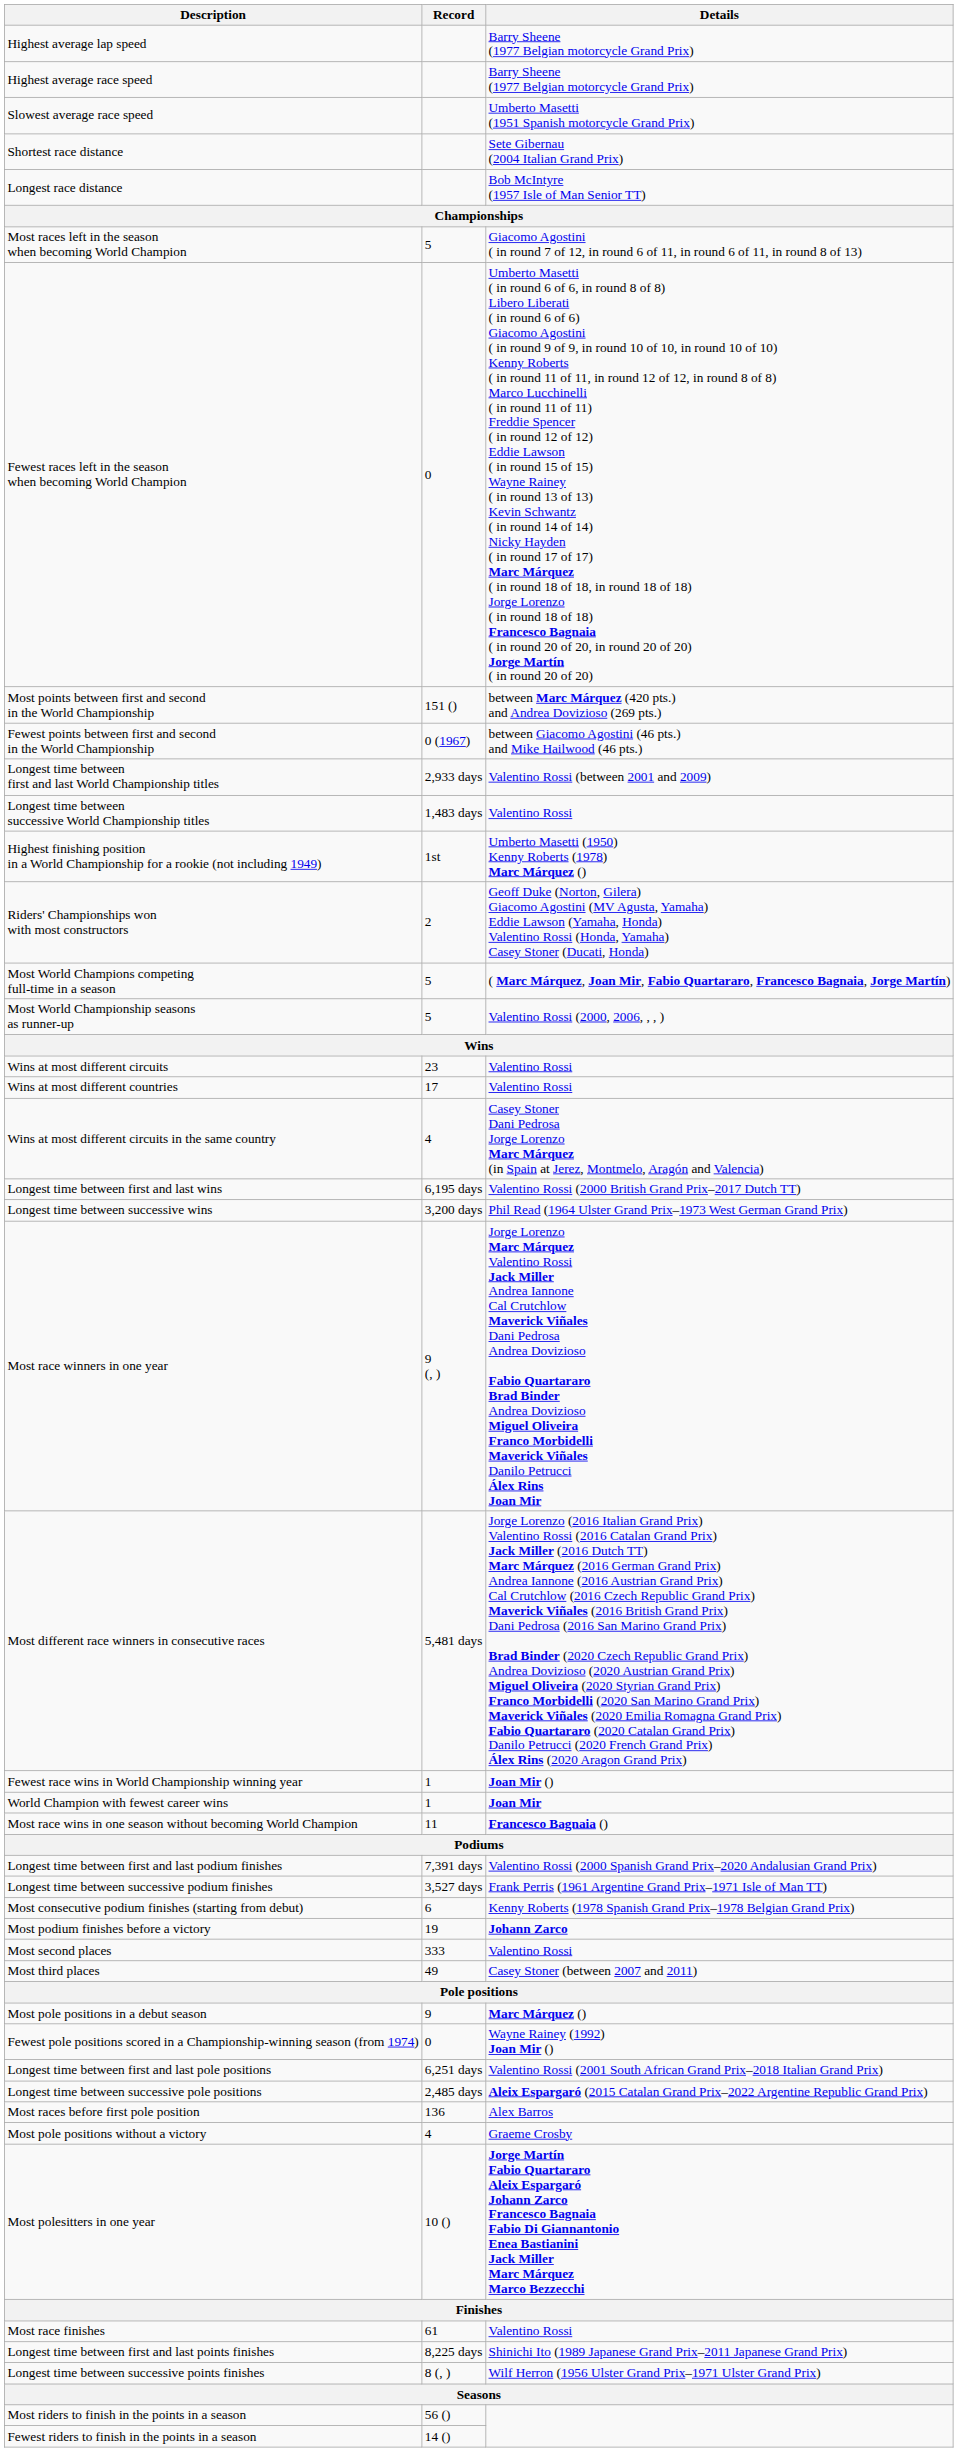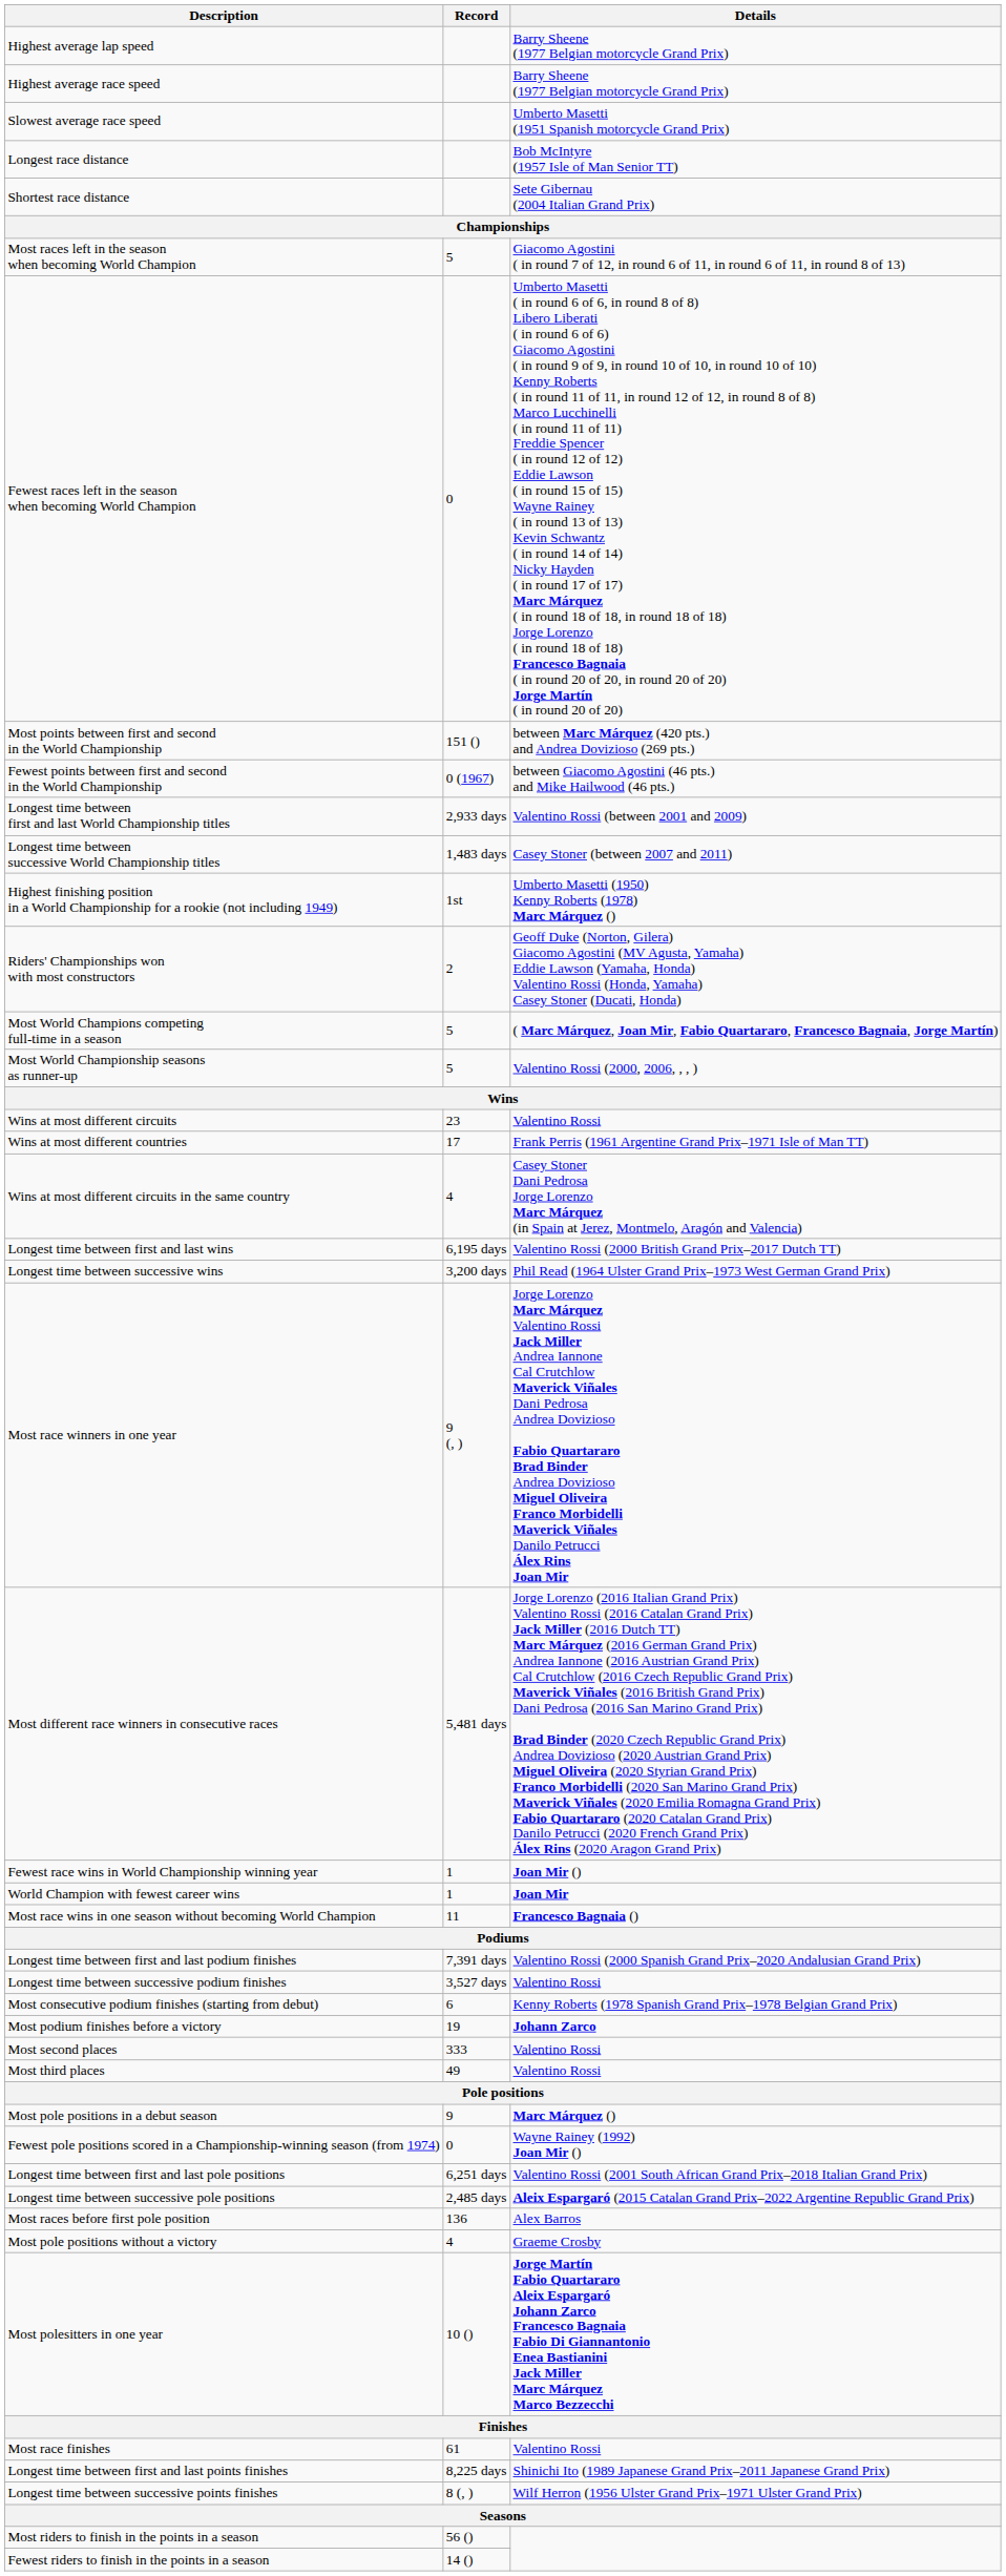 <table class="wikitable">
 <tr>
 <th>Description</th>
 <th>Record</th>
 <th>Details</th>
 </tr>
 <tr>
 <td>Highest average lap speed</td>
 <td></td>
 <td> <a href='#'>Barry Sheene</a><br>(<a href='#'>1977 Belgian motorcycle Grand Prix</a>)</td>
 </tr>
 <tr>
 <td>Highest average race speed</td>
 <td></td>
 <td> <a href='#'>Barry Sheene</a><br>(<a href='#'>1977 Belgian motorcycle Grand Prix</a>)</td>
 </tr>
 <tr>
 <td>Slowest average race speed</td>
 <td></td>
 <td> <a href='#'>Umberto Masetti</a><br>(<a href='#'>1951 Spanish motorcycle Grand Prix</a>)</td>
 </tr>
 <tr>
+<td>Longest race distance</td>
+<td></td>
+<td> <a href='#'>Bob McIntyre</a><br>(<a href='#'>1957 Isle of Man Senior TT</a>)</td>
+</tr>
+<tr>
 <td>Shortest race distance</td>
 <td></td>
 <td> <a href='#'>Sete Gibernau</a><br>(<a href='#'>2004 Italian Grand Prix</a>)</td>
-</tr>
-<tr>
-<td>Longest race distance</td>
-<td></td>
-<td> <a href='#'>Bob McIntyre</a><br>(<a href='#'>1957 Isle of Man Senior TT</a>)</td>
 </tr>
 <tr>
 <th colspan=3>Championships</th>
 </tr>
 <tr>
 <td>Most races left in the season<br>when becoming World Champion</td>
 <td>5</td>
 <td> <a href='#'>Giacomo Agostini</a><br>( in round 7 of 12,  in round 6 of 11,  in round 6 of 11,  in round 8 of 13)</td>
 </tr>
 <tr>
 <td>Fewest races left in the season<br>when becoming World Champion</td>
 <td>0</td>
 <td> <a href='#'>Umberto Masetti</a><br>( in round 6 of 6,  in round 8 of 8)<br> <a href='#'>Libero Liberati</a><br>( in round 6 of 6)<br> <a href='#'>Giacomo Agostini</a><br>( in round 9 of 9,  in round 10 of 10,  in round 10 of 10)<br> <a href='#'>Kenny Roberts</a><br>( in round 11 of 11,  in round 12 of 12,  in round 8 of 8)<br> <a href='#'>Marco Lucchinelli</a><br>( in round 11 of 11)<br> <a href='#'>Freddie Spencer</a><br>( in round 12 of 12)<br> <a href='#'>Eddie Lawson</a><br>( in round 15 of 15)<br> <a href='#'>Wayne Rainey</a><br>( in round 13 of 13)<br> <a href='#'>Kevin Schwantz</a><br>( in round 14 of 14)<br> <a href='#'>Nicky Hayden</a><br>( in round 17 of 17)<br> <strong><a href='#'>Marc Márquez</a></strong><br>( in round 18 of 18,  in round 18 of 18)<br> <a href='#'>Jorge Lorenzo</a><br>( in round 18 of 18)<br> <strong><a href='#'>Francesco Bagnaia</a></strong><br>( in round 20 of 20,  in round 20 of 20)<br> <strong><a href='#'>Jorge Martín</a></strong><br>( in round 20 of 20)</td>
 </tr>
 <tr>
 <td>Most points between first and second<br>in the World Championship</td>
 <td>151 ()</td>
 <td>between  <strong><a href='#'>Marc Márquez</a></strong> (420 pts.)<br>and  <a href='#'>Andrea Dovizioso</a> (269 pts.)</td>
 </tr>
 <tr>
 <td>Fewest points between first and second<br>in the World Championship</td>
 <td>0 (<a href='#'>1967</a>)</td>
 <td>between  <a href='#'>Giacomo Agostini</a> (46 pts.)<br>and  <a href='#'>Mike Hailwood</a> (46 pts.)</td>
 </tr>
 <tr>
 <td>Longest time between<br>first and last World Championship titles</td>
 <td>2,933 days</td>
 <td> <a href='#'>Valentino Rossi</a> (between <a href='#'>2001</a> and <a href='#'>2009</a>)</td>
 </tr>
 <tr>
 <td>Longest time between<br>successive World Championship titles</td>
 <td>1,483 days</td>
-<td> <a href='#'>Valentino Rossi</a></td>
+<td> <a href='#'>Casey Stoner</a> (between <a href='#'>2007</a> and <a href='#'>2011</a>)</td>
 </tr>
 <tr>
 <td>Highest finishing position<br>in a World Championship for a rookie (not including <a href='#'>1949</a>)</td>
 <td>1st</td>
 <td> <a href='#'>Umberto Masetti</a> (<a href='#'>1950</a>)<br> <a href='#'>Kenny Roberts</a> (<a href='#'>1978</a>)<br> <strong><a href='#'>Marc Márquez</a></strong> ()</td>
 </tr>
 <tr>
 <td>Riders' Championships won<br>with most constructors</td>
 <td>2</td>
 <td> <a href='#'>Geoff Duke</a> (<a href='#'>Norton</a>, <a href='#'>Gilera</a>)<br> <a href='#'>Giacomo Agostini</a> (<a href='#'>MV Agusta</a>, <a href='#'>Yamaha</a>)<br> <a href='#'>Eddie Lawson</a> (<a href='#'>Yamaha</a>, <a href='#'>Honda</a>)<br> <a href='#'>Valentino Rossi</a> (<a href='#'>Honda</a>, <a href='#'>Yamaha</a>)<br> <a href='#'>Casey Stoner</a> (<a href='#'>Ducati</a>, <a href='#'>Honda</a>)</td>
 </tr>
 <tr>
 <td>Most World Champions competing<br>full-time in a season</td>
 <td>5</td>
 <td> ( <strong><a href='#'>Marc Márquez</a></strong>,  <strong><a href='#'>Joan Mir</a></strong>,  <strong><a href='#'>Fabio Quartararo</a></strong>,  <strong><a href='#'>Francesco Bagnaia</a></strong>,  <strong><a href='#'>Jorge Martín</a></strong>)</td>
 </tr>
 <tr>
 <td>Most World Championship seasons<br>as runner-up</td>
 <td>5</td>
 <td> <a href='#'>Valentino Rossi</a> (<a href='#'>2000</a>, <a href='#'>2006</a>, , , )</td>
 </tr>
 <tr>
 <th colspan=3>Wins</th>
 </tr>
 <tr>
 <td>Wins at most different circuits</td>
 <td>23</td>
 <td> <a href='#'>Valentino Rossi</a></td>
 </tr>
 <tr>
 <td>Wins at most different countries</td>
 <td>17</td>
-<td> <a href='#'>Valentino Rossi</a></td>
+<td> <a href='#'>Frank Perris</a> (<a href='#'>1961 Argentine Grand Prix</a>–<a href='#'>1971 Isle of Man TT</a>)</td>
 </tr>
 <tr>
 <td>Wins at most different circuits in the same country</td>
 <td>4</td>
 <td> <a href='#'>Casey Stoner</a><br> <a href='#'>Dani Pedrosa</a><br> <a href='#'>Jorge Lorenzo</a><br> <strong><a href='#'>Marc Márquez</a></strong><br>(in <a href='#'>Spain</a> at <a href='#'>Jerez</a>, <a href='#'>Montmelo</a>, <a href='#'>Aragón</a> and <a href='#'>Valencia</a>)</td>
 </tr>
 <tr>
 <td>Longest time between first and last wins</td>
 <td>6,195 days</td>
 <td> <a href='#'>Valentino Rossi</a> (<a href='#'>2000 British Grand Prix</a>–<a href='#'>2017 Dutch TT</a>)</td>
 </tr>
 <tr>
 <td>Longest time between successive wins</td>
 <td>3,200 days</td>
 <td> <a href='#'>Phil Read</a> (<a href='#'>1964 Ulster Grand Prix</a>–<a href='#'>1973 West German Grand Prix</a>)</td>
 </tr>
 <tr>
 <td>Most race winners in one year</td>
 <td>9 <br> (, )</td>
 <td> <a href='#'>Jorge Lorenzo</a><br> <strong><a href='#'>Marc Márquez</a></strong><br> <a href='#'>Valentino Rossi</a><br> <strong><a href='#'>Jack Miller</a></strong><br> <a href='#'>Andrea Iannone</a><br> <a href='#'>Cal Crutchlow</a><br> <strong><a href='#'>Maverick Viñales</a></strong><br> <a href='#'>Dani Pedrosa</a><br> <a href='#'>Andrea Dovizioso</a><br><br> <strong><a href='#'>Fabio Quartararo</a></strong> <br> <strong><a href='#'>Brad Binder</a></strong> <br> <a href='#'>Andrea Dovizioso</a> <br> <strong><a href='#'>Miguel Oliveira</a></strong> <br> <strong><a href='#'>Franco Morbidelli</a></strong> <br> <strong><a href='#'>Maverick Viñales</a></strong> <br> <a href='#'>Danilo Petrucci</a> <br> <strong><a href='#'>Álex Rins</a></strong> <br> <strong><a href='#'>Joan Mir</a></strong></td>
 </tr>
 <tr>
 <td>Most different race winners in consecutive races</td>
 <td>5,481 days</td>
 <td> <a href='#'>Jorge Lorenzo</a> (<a href='#'>2016 Italian Grand Prix</a>)<br> <a href='#'>Valentino Rossi</a> (<a href='#'>2016 Catalan Grand Prix</a>)<br> <strong><a href='#'>Jack Miller</a></strong> (<a href='#'>2016 Dutch TT</a>)<br> <strong><a href='#'>Marc Márquez</a></strong> (<a href='#'>2016 German Grand Prix</a>)<br> <a href='#'>Andrea Iannone</a> (<a href='#'>2016 Austrian Grand Prix</a>)<br> <a href='#'>Cal Crutchlow</a> (<a href='#'>2016 Czech Republic Grand Prix</a>)<br> <strong><a href='#'>Maverick Viñales</a></strong> (<a href='#'>2016 British Grand Prix</a>)<br> <a href='#'>Dani Pedrosa</a> (<a href='#'>2016 San Marino Grand Prix</a>)<br><br> <strong><a href='#'>Brad Binder</a></strong> (<a href='#'>2020 Czech Republic Grand Prix</a>)<br> <a href='#'>Andrea Dovizioso</a> (<a href='#'>2020 Austrian Grand Prix</a>)<br> <strong><a href='#'>Miguel Oliveira</a></strong> (<a href='#'>2020 Styrian Grand Prix</a>)<br> <strong><a href='#'>Franco Morbidelli</a></strong> (<a href='#'>2020 San Marino Grand Prix</a>)<br> <strong><a href='#'>Maverick Viñales</a></strong> (<a href='#'>2020 Emilia Romagna Grand Prix</a>)<br> <strong><a href='#'>Fabio Quartararo</a></strong> (<a href='#'>2020 Catalan Grand Prix</a>)<br> <a href='#'>Danilo Petrucci</a> (<a href='#'>2020 French Grand Prix</a>)<br> <strong><a href='#'>Álex Rins</a></strong> (<a href='#'>2020 Aragon Grand Prix</a>)<br></td>
 </tr>
 <tr>
 <td>Fewest race wins in World Championship winning year</td>
 <td>1</td>
 <td> <strong><a href='#'>Joan Mir</a></strong> ()</td>
 </tr>
 <tr>
 <td>World Champion with fewest career wins</td>
 <td>1</td>
 <td> <strong><a href='#'>Joan Mir</a></strong></td>
 </tr>
 <tr>
 <td>Most race wins in one season without becoming World Champion</td>
 <td>11</td>
 <td> <strong><a href='#'>Francesco Bagnaia</a></strong> ()</td>
 </tr>
 <tr>
 <th colspan=3>Podiums</th>
 </tr>
 <tr>
 <td>Longest time between first and last podium finishes</td>
 <td>7,391 days</td>
 <td> <a href='#'>Valentino Rossi</a> (<a href='#'>2000 Spanish Grand Prix</a>–<a href='#'>2020 Andalusian Grand Prix</a>)</td>
 </tr>
 <tr>
 <td>Longest time between successive podium finishes</td>
 <td>3,527 days</td>
-<td> <a href='#'>Frank Perris</a> (<a href='#'>1961 Argentine Grand Prix</a>–<a href='#'>1971 Isle of Man TT</a>)</td>
+<td> <a href='#'>Valentino Rossi</a></td>
 </tr>
 <tr>
 <td>Most consecutive podium finishes (starting from debut)</td>
 <td>6</td>
 <td> <a href='#'>Kenny Roberts</a> (<a href='#'>1978 Spanish Grand Prix</a>–<a href='#'>1978 Belgian Grand Prix</a>)</td>
 </tr>
 <tr>
 <td>Most podium finishes before a victory</td>
 <td>19</td>
 <td> <strong><a href='#'>Johann Zarco</a></strong></td>
 </tr>
 <tr>
 <td>Most second places</td>
 <td>333</td>
 <td> <a href='#'>Valentino Rossi</a></td>
 </tr>
 <tr>
 <td>Most third places</td>
 <td>49</td>
-<td> <a href='#'>Casey Stoner</a> (between <a href='#'>2007</a> and <a href='#'>2011</a>)</td>
+<td> <a href='#'>Valentino Rossi</a></td>
 </tr>
 <tr>
 <th colspan=3>Pole positions</th>
 </tr>
 <tr>
 <td>Most pole positions in a debut season</td>
 <td>9</td>
 <td> <strong><a href='#'>Marc Márquez</a></strong> ()</td>
 </tr>
 <tr>
 <td>Fewest pole positions scored in a Championship-winning season (from <a href='#'>1974</a>)</td>
 <td>0</td>
 <td> <a href='#'>Wayne Rainey</a> (<a href='#'>1992</a>)<br> <strong><a href='#'>Joan Mir</a></strong> ()</td>
 </tr>
 <tr>
 <td>Longest time between first and last pole positions</td>
 <td>6,251 days</td>
 <td> <a href='#'>Valentino Rossi</a> (<a href='#'>2001 South African Grand Prix</a>–<a href='#'>2018 Italian Grand Prix</a>)</td>
 </tr>
 <tr>
 <td>Longest time between successive pole positions</td>
 <td>2,485 days</td>
 <td> <strong><a href='#'>Aleix Espargaró</a></strong> (<a href='#'>2015 Catalan Grand Prix</a>–<a href='#'>2022 Argentine Republic Grand Prix</a>)</td>
 </tr>
 <tr>
 <td>Most races before first pole position</td>
 <td>136</td>
 <td> <a href='#'>Alex Barros</a></td>
 </tr>
 <tr>
 <td>Most pole positions without a victory</td>
 <td>4</td>
 <td> <a href='#'>Graeme Crosby</a></td>
 </tr>
 <tr>
 <td>Most polesitters in one year</td>
 <td>10 ()</td>
 <td> <strong><a href='#'>Jorge Martín</a></strong><br> <strong><a href='#'>Fabio Quartararo</a></strong><br> <strong><a href='#'>Aleix Espargaró</a></strong><br> <strong><a href='#'>Johann Zarco</a></strong><br> <strong><a href='#'>Francesco Bagnaia</a></strong><br> <strong><a href='#'>Fabio Di Giannantonio</a></strong><br> <strong><a href='#'>Enea Bastianini</a></strong><br> <strong><a href='#'>Jack Miller</a></strong><br> <strong><a href='#'>Marc Márquez</a></strong><br> <strong><a href='#'>Marco Bezzecchi</a></strong></td>
 </tr>
 <tr>
 <th colspan=3>Finishes</th>
 </tr>
 <tr>
 <td>Most race finishes</td>
 <td>61</td>
 <td> <a href='#'>Valentino Rossi</a></td>
 </tr>
 <tr>
 <td>Longest time between first and last points finishes</td>
 <td>8,225 days</td>
 <td> <a href='#'>Shinichi Ito</a> (<a href='#'>1989 Japanese Grand Prix</a>–<a href='#'>2011 Japanese Grand Prix</a>)</td>
 </tr>
 <tr>
 <td>Longest time between successive points finishes</td>
 <td>8 (, )</td>
 <td> <a href='#'>Wilf Herron</a> (<a href='#'>1956 Ulster Grand Prix</a>–<a href='#'>1971 Ulster Grand Prix</a>)</td>
 </tr>
 <tr>
 <th colspan=3>Seasons</th>
 </tr>
 <tr>
 <td>Most riders to finish in the points in a season</td>
 <td>56 ()</td>
 </tr>
 <tr>
 <td>Fewest riders to finish in the points in a season</td>
 <td>14 ()</td>
 </tr>
 </table>
